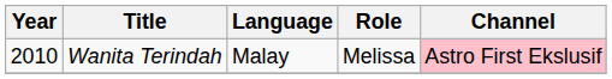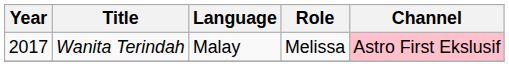 <table class="wikitable sortable">
 <tr>
 <th>Year</th>
 <th>Title</th>
 <th>Language</th>
 <th>Role</th>
 <th>Channel</th>
 </tr>
 <tr>
-<td>2010</td>
+<td>2017</td>
 <td><em>Wanita Terindah</em></td>
 <td>Malay</td>
 <td>Melissa</td>
 <td style="background: pink;">Astro First Ekslusif</td>
 </tr>
 <tr>
 </tr>
 </table>
